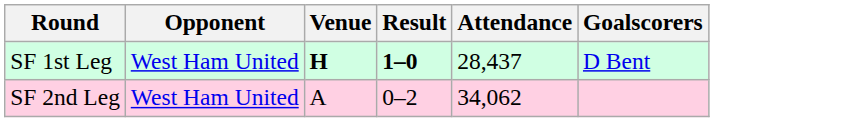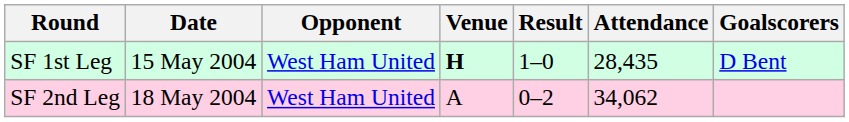 <table class="wikitable">
 <tr>
 <th>Round</th>
+<th>Date</th>
 <th>Opponent</th>
 <th>Venue</th>
 <th>Result</th>
 <th>Attendance</th>
 <th>Goalscorers</th>
 </tr>
 <tr style="background-color: #d0ffe3;">
 <td>SF 1st Leg</td>
+<td>15 May 2004</td>
 <td><a href='#'>West Ham United</a></td>
 <td><strong>H</strong></td>
-<td><strong>1–0</strong></td>
-<td>28,437</td>
+<td>1–0</td>
+<td>28,435</td>
 <td><a href='#'>D Bent</a></td>
 </tr>
 <tr style="background-color: #ffd0e3;">
 <td>SF 2nd Leg</td>
+<td>18 May 2004</td>
 <td><a href='#'>West Ham United</a></td>
 <td>A</td>
 <td>0–2</td>
 <td>34,062</td>
 <td></td>
 </tr>
 </table>
